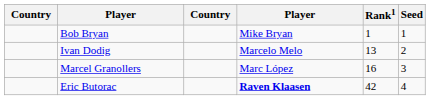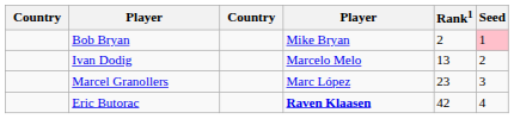 <table class="sortable wikitable">
 <tr>
 <th width="70">Country</th>
 <th width="175">Player</th>
 <th width="70">Country</th>
 <th width="175">Player</th>
 <th>Rank<sup>1</sup></th>
 <th>Seed</th>
 </tr>
 <tr>
 <td></td>
 <td><a href='#'>Bob Bryan</a></td>
 <td></td>
 <td><a href='#'>Mike Bryan</a></td>
-<td>1</td>
-<td>1</td>
+<td>2</td>
+<td style="background: pink;">1</td>
 </tr>
 <tr>
 <td></td>
 <td><a href='#'>Ivan Dodig</a></td>
 <td></td>
 <td><a href='#'>Marcelo Melo</a></td>
 <td>13</td>
 <td>2</td>
 </tr>
 <tr>
 <td></td>
 <td><a href='#'>Marcel Granollers</a></td>
 <td></td>
 <td><a href='#'>Marc López</a></td>
-<td>16</td>
+<td>23</td>
 <td>3</td>
 </tr>
 <tr>
 <td></td>
 <td><a href='#'>Eric Butorac</a></td>
 <td></td>
 <td><strong><a href='#'>Raven Klaasen</a></strong></td>
 <td>42</td>
 <td>4</td>
 </tr>
 </table>
